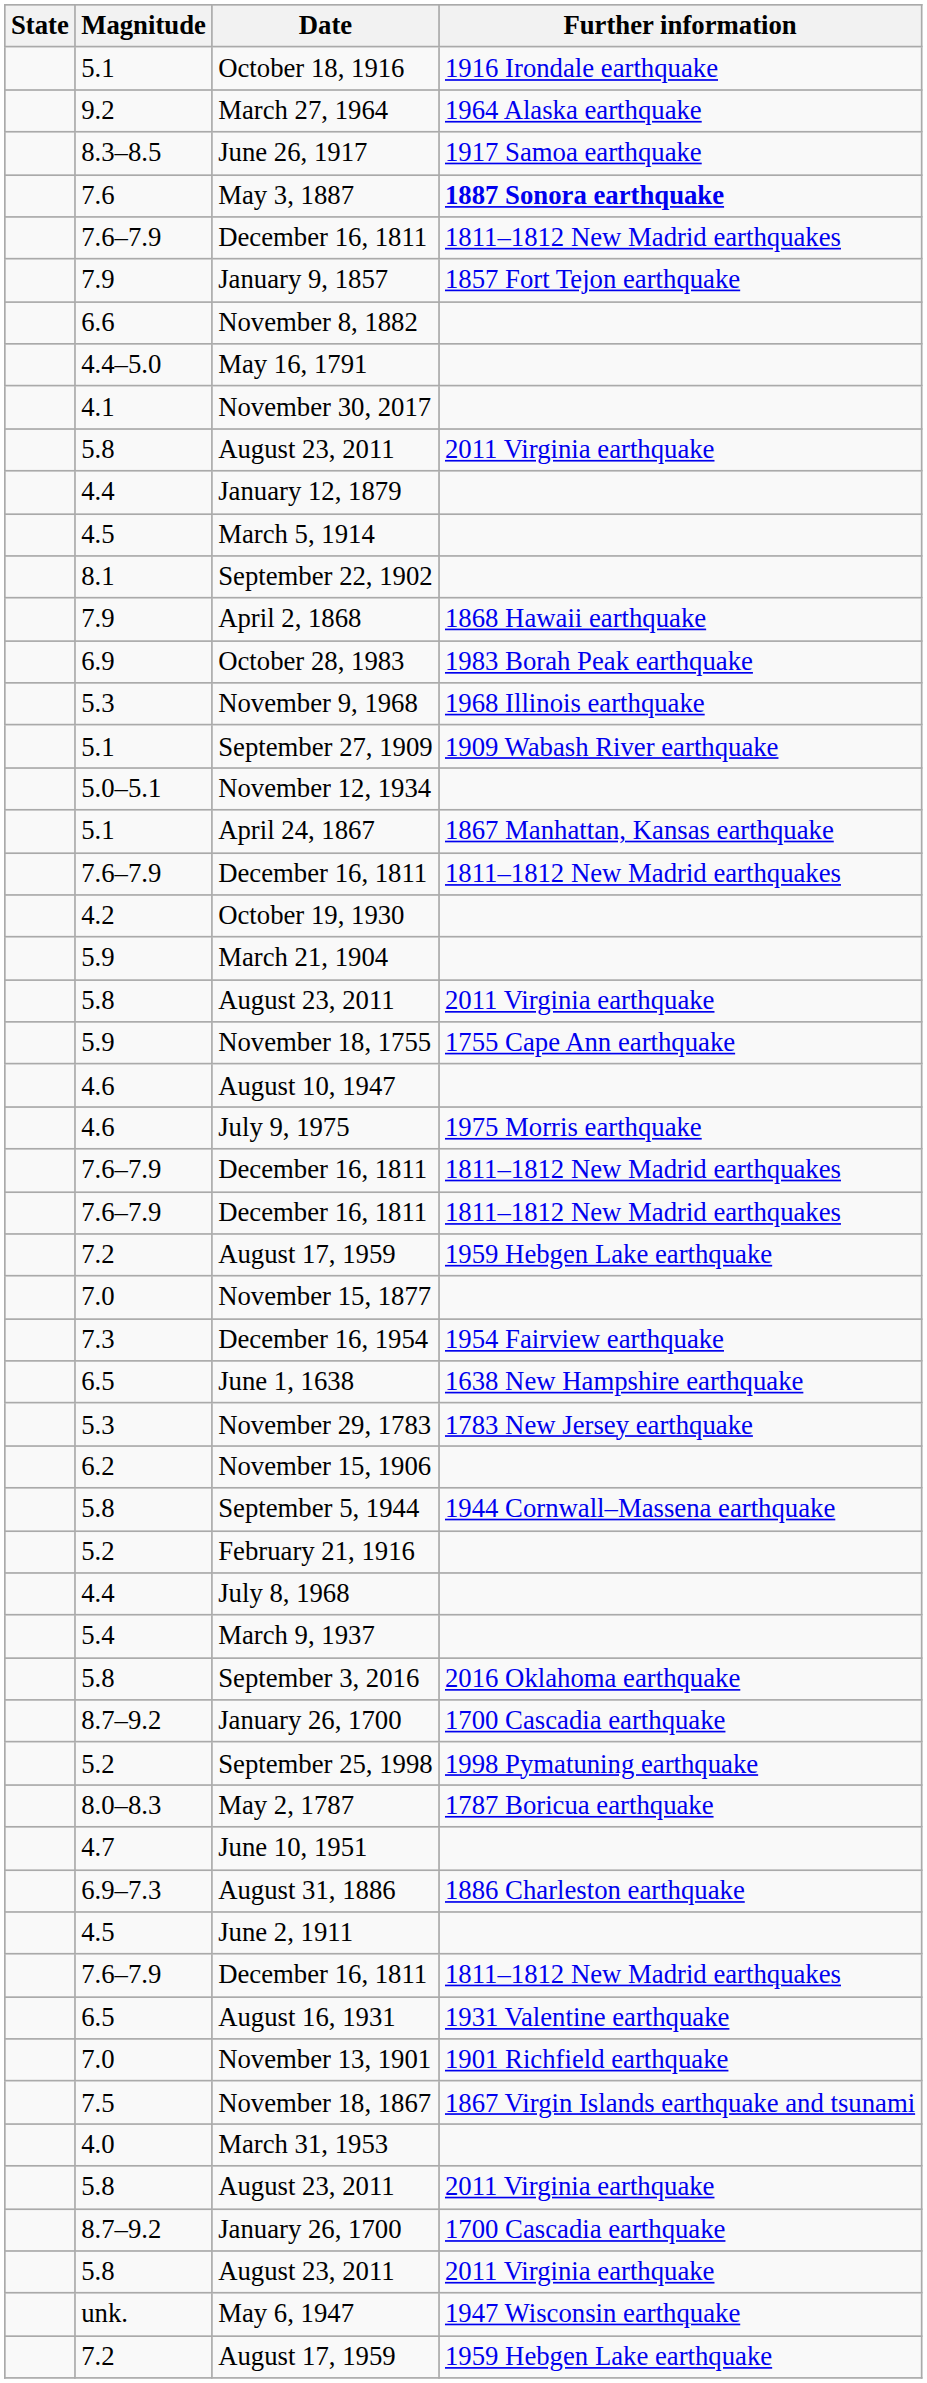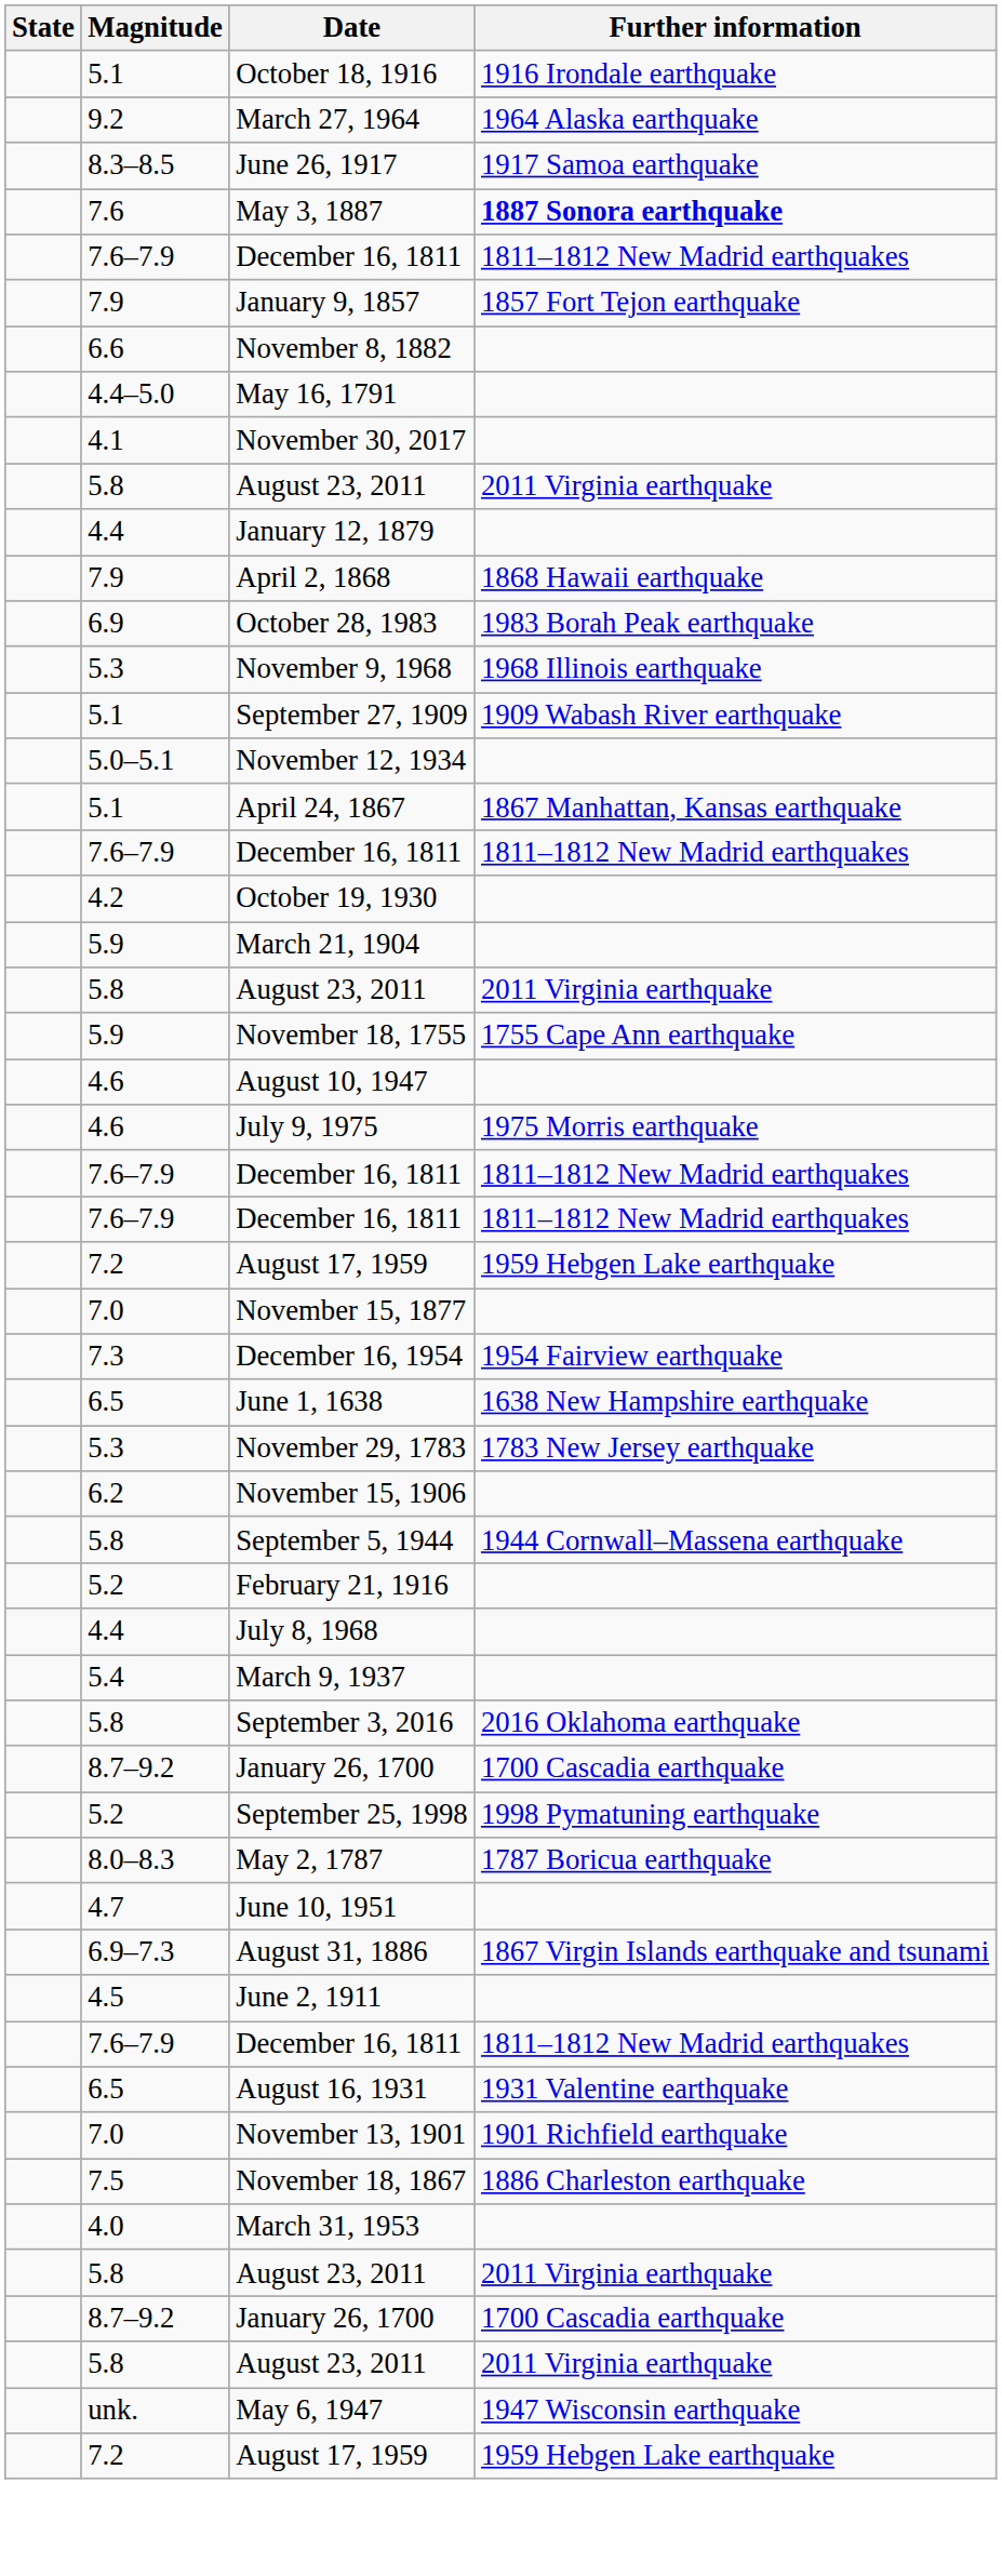 <table class="wikitable sortable">
 <tr>
 <th>State</th>
 <th>Magnitude</th>
 <th>Date</th>
 <th>Further information</th>
 </tr>
 <tr>
 <td></td>
 <td>5.1 </td>
 <td>October 18, 1916</td>
 <td><a href='#'>1916 Irondale earthquake</a></td>
 </tr>
 <tr>
 <td></td>
 <td>9.2</td>
 <td>March 27, 1964</td>
 <td><a href='#'>1964 Alaska earthquake</a></td>
 </tr>
 <tr>
 <td></td>
 <td>8.3–8.5</td>
 <td>June 26, 1917</td>
 <td><a href='#'>1917 Samoa earthquake</a></td>
 </tr>
 <tr>
 <td></td>
 <td>7.6</td>
 <td>May 3, 1887</td>
 <td><strong><a href='#'>1887 Sonora earthquake</a></strong></td>
 </tr>
 <tr>
 <td></td>
 <td>7.6–7.9</td>
 <td>December 16, 1811</td>
 <td><a href='#'>1811–1812 New Madrid earthquakes</a></td>
 </tr>
 <tr>
 <td></td>
 <td>7.9</td>
 <td>January 9, 1857</td>
 <td><a href='#'>1857 Fort Tejon earthquake</a></td>
 </tr>
 <tr>
 <td></td>
 <td>6.6</td>
 <td>November 8, 1882</td>
 <td></td>
 </tr>
 <tr>
 <td></td>
 <td>4.4–5.0 </td>
 <td>May 16, 1791</td>
 <td></td>
 </tr>
 <tr>
 <td></td>
 <td>4.1 </td>
 <td>November 30, 2017</td>
 <td></td>
 </tr>
 <tr>
 <td></td>
 <td>5.8</td>
 <td>August 23, 2011</td>
 <td><a href='#'>2011 Virginia earthquake</a></td>
 </tr>
 <tr>
 <td></td>
 <td>4.4</td>
 <td>January 12, 1879</td>
-<td></td>
-</tr>
-<tr>
-<td></td>
-<td>4.5</td>
-<td>March 5, 1914</td>
-<td></td>
-</tr>
-<tr>
-<td></td>
-<td>8.1</td>
-<td>September 22, 1902</td>
 <td></td>
 </tr>
 <tr>
 <td></td>
 <td>7.9</td>
 <td>April 2, 1868</td>
 <td><a href='#'>1868 Hawaii earthquake</a></td>
 </tr>
 <tr>
 <td></td>
 <td>6.9</td>
 <td>October 28, 1983</td>
 <td><a href='#'>1983 Borah Peak earthquake</a></td>
 </tr>
 <tr>
 <td></td>
 <td>5.3</td>
 <td>November 9, 1968</td>
 <td><a href='#'>1968 Illinois earthquake</a></td>
 </tr>
 <tr>
 <td></td>
 <td>5.1</td>
 <td>September 27, 1909</td>
 <td><a href='#'>1909 Wabash River earthquake</a></td>
 </tr>
 <tr>
 <td></td>
 <td>5.0–5.1</td>
 <td>November 12, 1934</td>
 <td></td>
 </tr>
 <tr>
 <td></td>
 <td>5.1</td>
 <td>April 24, 1867</td>
 <td><a href='#'>1867 Manhattan, Kansas earthquake</a></td>
 </tr>
 <tr>
 <td></td>
 <td>7.6–7.9</td>
 <td>December 16, 1811</td>
 <td><a href='#'>1811–1812 New Madrid earthquakes</a></td>
 </tr>
 <tr>
 <td></td>
 <td>4.2 </td>
 <td>October 19, 1930</td>
 <td></td>
 </tr>
 <tr>
 <td></td>
 <td>5.9</td>
 <td>March 21, 1904</td>
 <td></td>
 </tr>
 <tr>
 <td></td>
 <td>5.8</td>
 <td>August 23, 2011</td>
 <td><a href='#'>2011 Virginia earthquake</a></td>
 </tr>
 <tr>
 <td></td>
 <td>5.9</td>
 <td>November 18, 1755</td>
 <td><a href='#'>1755 Cape Ann earthquake</a></td>
 </tr>
 <tr>
 <td></td>
 <td>4.6 </td>
 <td>August 10, 1947</td>
 <td></td>
 </tr>
 <tr>
 <td></td>
 <td>4.6 </td>
 <td>July 9, 1975</td>
 <td><a href='#'>1975 Morris earthquake</a></td>
 </tr>
 <tr>
 <td></td>
 <td>7.6–7.9</td>
 <td>December 16, 1811</td>
 <td><a href='#'>1811–1812 New Madrid earthquakes</a></td>
 </tr>
 <tr>
 <td></td>
 <td>7.6–7.9</td>
 <td>December 16, 1811</td>
 <td><a href='#'>1811–1812 New Madrid earthquakes</a></td>
 </tr>
 <tr>
 <td></td>
 <td>7.2</td>
 <td>August 17, 1959</td>
 <td><a href='#'>1959 Hebgen Lake earthquake</a></td>
 </tr>
 <tr>
 <td></td>
 <td>7.0</td>
 <td>November 15, 1877</td>
 <td></td>
 </tr>
 <tr>
 <td></td>
 <td>7.3</td>
 <td>December 16, 1954</td>
 <td><a href='#'>1954 Fairview earthquake</a></td>
 </tr>
 <tr>
 <td></td>
 <td>6.5</td>
 <td>June 1, 1638</td>
 <td><a href='#'>1638 New Hampshire earthquake</a></td>
 </tr>
 <tr>
 <td></td>
 <td>5.3</td>
 <td>November 29, 1783</td>
 <td><a href='#'>1783 New Jersey earthquake</a></td>
 </tr>
 <tr>
 <td></td>
 <td>6.2</td>
 <td>November 15, 1906</td>
 <td></td>
 </tr>
 <tr>
 <td></td>
 <td>5.8</td>
 <td>September 5, 1944</td>
 <td><a href='#'>1944 Cornwall–Massena earthquake</a></td>
 </tr>
 <tr>
 <td></td>
 <td>5.2</td>
 <td>February 21, 1916</td>
 <td></td>
 </tr>
 <tr>
 <td></td>
 <td>4.4</td>
 <td>July 8, 1968</td>
 <td></td>
 </tr>
 <tr>
 <td></td>
 <td>5.4</td>
 <td>March 9, 1937</td>
 <td></td>
 </tr>
 <tr>
 <td></td>
 <td>5.8</td>
 <td>September 3, 2016</td>
 <td><a href='#'>2016 Oklahoma earthquake</a></td>
 </tr>
 <tr>
 <td></td>
 <td>8.7–9.2</td>
 <td>January 26, 1700</td>
 <td><a href='#'>1700 Cascadia earthquake</a></td>
 </tr>
 <tr>
 <td></td>
 <td>5.2</td>
 <td>September 25, 1998</td>
 <td><a href='#'>1998 Pymatuning earthquake</a></td>
 </tr>
 <tr>
 <td></td>
 <td>8.0–8.3</td>
 <td>May 2, 1787</td>
 <td><a href='#'>1787 Boricua earthquake</a></td>
 </tr>
 <tr>
 <td></td>
 <td>4.7</td>
 <td>June 10, 1951</td>
 <td></td>
 </tr>
 <tr>
 <td></td>
 <td>6.9–7.3</td>
 <td>August 31, 1886</td>
-<td><a href='#'>1886 Charleston earthquake</a></td>
+<td><a href='#'>1867 Virgin Islands earthquake and tsunami</a></td>
 </tr>
 <tr>
 <td></td>
 <td>4.5</td>
 <td>June 2, 1911</td>
 <td></td>
 </tr>
 <tr>
 <td></td>
 <td>7.6–7.9</td>
 <td>December 16, 1811</td>
 <td><a href='#'>1811–1812 New Madrid earthquakes</a></td>
 </tr>
 <tr>
 <td></td>
 <td>6.5</td>
 <td>August 16, 1931</td>
 <td><a href='#'>1931 Valentine earthquake</a></td>
 </tr>
 <tr>
 <td></td>
 <td>7.0</td>
 <td>November 13, 1901</td>
 <td><a href='#'>1901 Richfield earthquake</a></td>
 </tr>
 <tr>
 <td></td>
 <td>7.5</td>
 <td>November 18, 1867</td>
-<td><a href='#'>1867 Virgin Islands earthquake and tsunami</a></td>
+<td><a href='#'>1886 Charleston earthquake</a></td>
 </tr>
 <tr>
 <td></td>
 <td>4.0</td>
 <td>March 31, 1953</td>
 <td></td>
 </tr>
 <tr>
 <td></td>
 <td>5.8</td>
 <td>August 23, 2011</td>
 <td><a href='#'>2011 Virginia earthquake</a></td>
 </tr>
 <tr>
 <td></td>
 <td>8.7–9.2</td>
 <td>January 26, 1700</td>
 <td><a href='#'>1700 Cascadia earthquake</a></td>
 </tr>
 <tr>
 <td></td>
 <td>5.8</td>
 <td>August 23, 2011</td>
 <td><a href='#'>2011 Virginia earthquake</a></td>
 </tr>
 <tr>
 <td></td>
 <td>unk.</td>
 <td>May 6, 1947</td>
 <td><a href='#'>1947 Wisconsin earthquake</a></td>
 </tr>
 <tr>
 <td></td>
 <td>7.2</td>
 <td>August 17, 1959</td>
 <td><a href='#'>1959 Hebgen Lake earthquake</a></td>
 </tr>
 </table>
